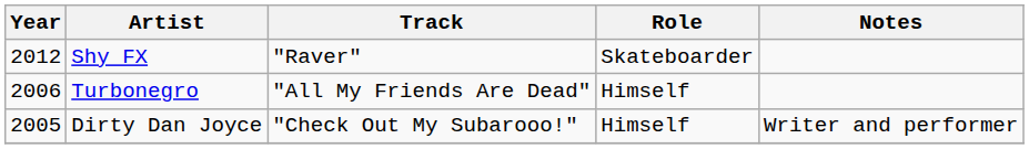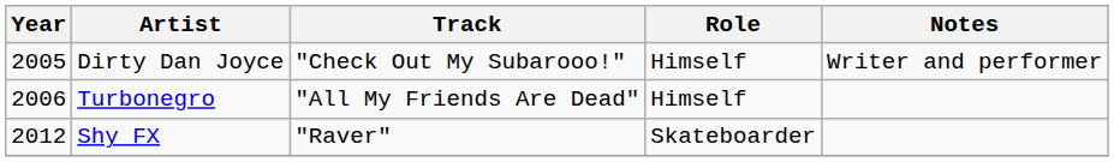 <table class="wikitable">
 <tr>
 <th>Year</th>
 <th>Artist</th>
 <th>Track</th>
 <th>Role</th>
 <th>Notes</th>
 </tr>
 <tr>
-<td>2012</td>
-<td><a href='#'>Shy FX</a></td>
-<td>"Raver"</td>
-<td>Skateboarder</td>
-<td></td>
+<td>2005</td>
+<td>Dirty Dan Joyce</td>
+<td>"Check Out My Subarooo!"</td>
+<td>Himself</td>
+<td>Writer and performer</td>
 </tr>
 <tr>
 <td>2006</td>
 <td><a href='#'>Turbonegro</a></td>
 <td>"All My Friends Are Dead"</td>
 <td>Himself</td>
 <td></td>
 </tr>
 <tr>
-<td>2005</td>
-<td>Dirty Dan Joyce</td>
-<td>"Check Out My Subarooo!"</td>
-<td>Himself</td>
-<td>Writer and performer</td>
+<td>2012</td>
+<td><a href='#'>Shy FX</a></td>
+<td>"Raver"</td>
+<td>Skateboarder</td>
+<td></td>
 </tr>
 <tr>
 </tr>
 </table>
